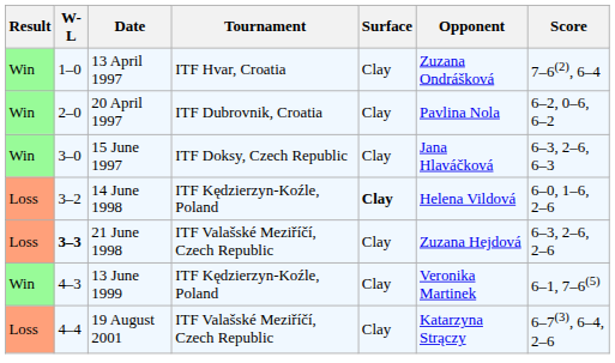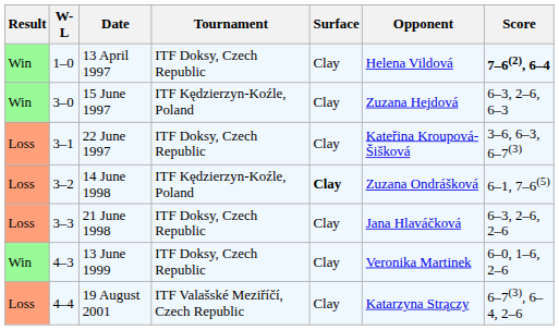 <table class="sortable wikitable" style="font-size:97%;">
 <tr>
 <th>Result</th>
 <th class="unsortable">W-L</th>
 <th>Date</th>
 <th>Tournament</th>
 <th>Surface</th>
 <th>Opponent</th>
 <th class="unsortable">Score</th>
 </tr>
 <tr style="background:#f0f8ff;">
 <td style="background:#98fb98;">Win</td>
 <td>1–0</td>
 <td>13 April 1997</td>
-<td>ITF Hvar, Croatia</td>
+<td>ITF Doksy, Czech Republic</td>
 <td>Clay</td>
-<td> <a href='#'>Zuzana Ondrášková</a></td>
-<td>7–6<sup>(2)</sup>, 6–4</td>
-</tr>
-<tr style="background:#f0f8ff;">
-<td style="background:#98fb98;">Win</td>
-<td>2–0</td>
-<td>20 April 1997</td>
-<td>ITF Dubrovnik, Croatia</td>
-<td>Clay</td>
-<td> <a href='#'>Pavlina Nola</a></td>
-<td>6–2, 0–6, 6–2</td>
+<td> <a href='#'>Helena Vildová</a></td>
+<td><strong>7–6<sup>(2)</sup>, 6–4</strong></td>
 </tr>
 <tr style="background:#f0f8ff;">
 <td style="background:#98fb98;">Win</td>
 <td>3–0</td>
 <td>15 June 1997</td>
+<td>ITF Kędzierzyn-Koźle, Poland</td>
+<td>Clay</td>
+<td> <a href='#'>Zuzana Hejdová</a></td>
+<td>6–3, 2–6, 6–3</td>
+</tr>
+<tr style="background:#f0f8ff;">
+<td style="background:#ffa07a;">Loss</td>
+<td>3–1</td>
+<td>22 June 1997</td>
 <td>ITF Doksy, Czech Republic</td>
 <td>Clay</td>
-<td> <a href='#'>Jana Hlaváčková</a></td>
-<td>6–3, 2–6, 6–3</td>
+<td> <a href='#'>Kateřina Kroupová-Šišková</a></td>
+<td>3–6, 6–3, 6–7<sup>(3)</sup></td>
 </tr>
 <tr style="background:#f0f8ff;">
 <td style="background:#ffa07a;">Loss</td>
 <td>3–2</td>
 <td>14 June 1998</td>
 <td>ITF Kędzierzyn-Koźle, Poland</td>
 <td><strong>Clay</strong></td>
-<td> <a href='#'>Helena Vildová</a></td>
-<td>6–0, 1–6, 2–6</td>
+<td> <a href='#'>Zuzana Ondrášková</a></td>
+<td>6–1, 7–6<sup>(5)</sup></td>
 </tr>
 <tr style="background:#f0f8ff;">
 <td style="background:#ffa07a;">Loss</td>
-<td><strong>3–3</strong></td>
+<td>3–3</td>
 <td>21 June 1998</td>
-<td>ITF Valašské Meziříčí, Czech Republic</td>
+<td>ITF Doksy, Czech Republic</td>
 <td>Clay</td>
-<td> <a href='#'>Zuzana Hejdová</a></td>
+<td> <a href='#'>Jana Hlaváčková</a></td>
 <td>6–3, 2–6, 2–6</td>
 </tr>
 <tr style="background:#f0f8ff;">
 <td style="background:#98fb98;">Win</td>
 <td>4–3</td>
 <td>13 June 1999</td>
-<td>ITF Kędzierzyn-Koźle, Poland</td>
+<td>ITF Doksy, Czech Republic</td>
 <td>Clay</td>
 <td> <a href='#'>Veronika Martinek</a></td>
-<td>6–1, 7–6<sup>(5)</sup></td>
+<td>6–0, 1–6, 2–6</td>
 </tr>
 <tr style="background:#f0f8ff;">
 <td style="background:#ffa07a;">Loss</td>
 <td>4–4</td>
 <td>19 August 2001</td>
 <td>ITF Valašské Meziříčí, Czech Republic</td>
 <td>Clay</td>
 <td> <a href='#'>Katarzyna Strączy</a></td>
 <td>6–7<sup>(3)</sup>, 6–4, 2–6</td>
 </tr>
 </table>
